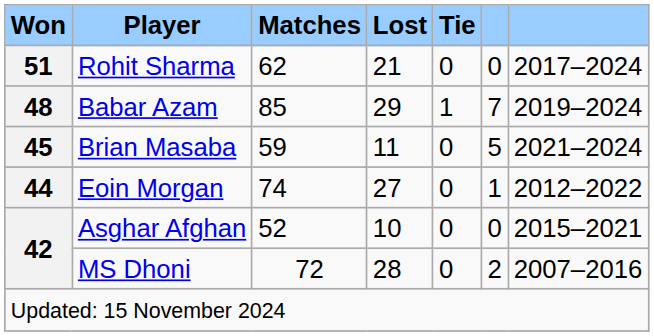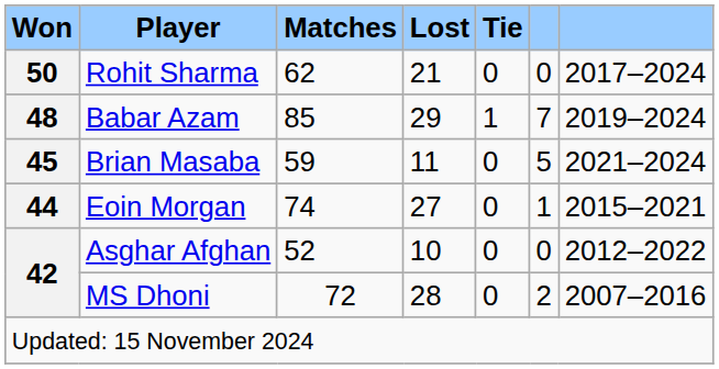 <table class="wikitable sortable defaultcenter col2left" style="font-size: 95%">
 <tr>
 <th style="background-color:#9cf;" scope="col">Won</th>
 <th style="background-color:#9cf;" scope="col">Player</th>
 <th style="background-color:#9cf;" scope="col">Matches</th>
 <th style="background-color:#9cf;" scope="col">Lost</th>
 <th style="background-color:#9cf;" scope="col">Tie</th>
 <th style="background-color:#9cf;" scope="col"></th>
 <th style="background-color:#9cf;" scope="col"></th>
 </tr>
 <tr>
-<th>51</th>
+<th>50</th>
 <td> <a href='#'>Rohit Sharma</a></td>
 <td>62</td>
 <td>21</td>
 <td>0</td>
 <td>0</td>
 <td>2017–2024</td>
 </tr>
 <tr>
 <th>48</th>
 <td> <a href='#'>Babar Azam</a></td>
 <td>85</td>
 <td>29</td>
 <td>1</td>
 <td>7</td>
 <td>2019–2024</td>
 </tr>
 <tr>
 <th>45</th>
 <td> <a href='#'>Brian Masaba</a></td>
 <td>59</td>
 <td>11</td>
 <td>0</td>
 <td>5</td>
 <td>2021–2024</td>
 </tr>
 <tr>
 <th>44</th>
 <td> <a href='#'>Eoin Morgan</a></td>
 <td>74</td>
 <td>27</td>
 <td>0</td>
 <td>1</td>
-<td>2012–2022</td>
+<td>2015–2021</td>
 </tr>
 <tr>
 <th rowspan=2>42</th>
 <td> <a href='#'>Asghar Afghan</a></td>
 <td>52</td>
 <td>10</td>
 <td>0</td>
 <td>0</td>
-<td>2015–2021</td>
+<td>2012–2022</td>
 </tr>
 <tr>
 <td style="text-align:left;"> <a href='#'>MS Dhoni</a></td>
 <td style="text-align:center;">72</td>
 <td>28</td>
 <td>0</td>
 <td>2</td>
 <td>2007–2016</td>
 </tr>
 <tr class="sortbottom">
 <td scope="row" colspan=7 style="text-align:left;"><small>Updated: 15 November 2024</small></td>
 </tr>
 </table>
